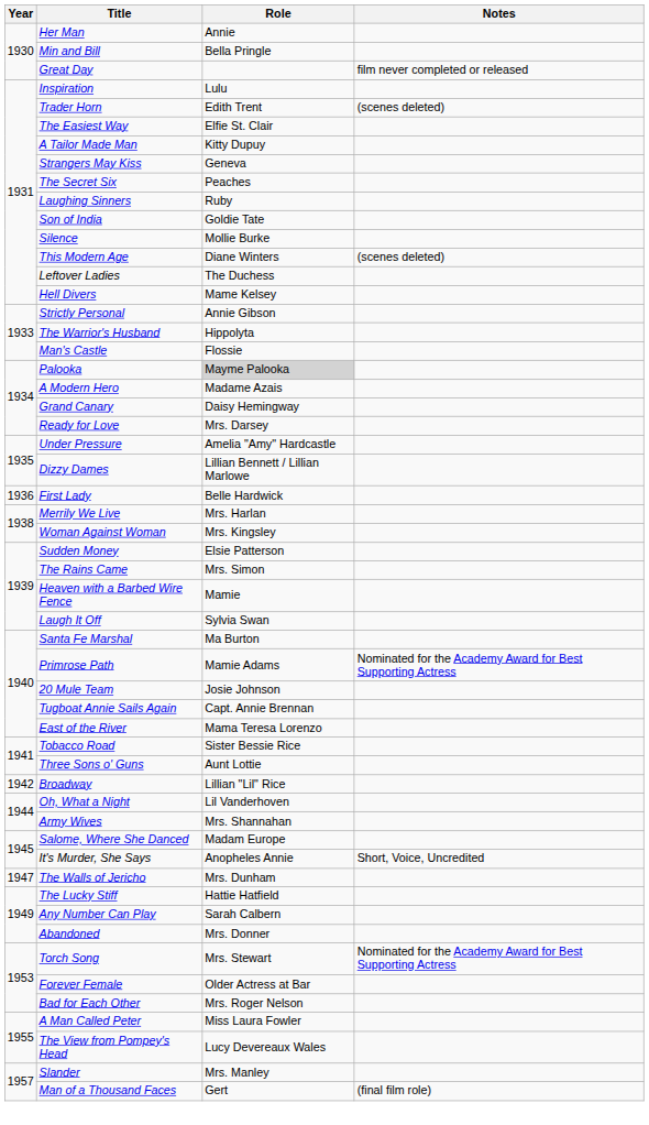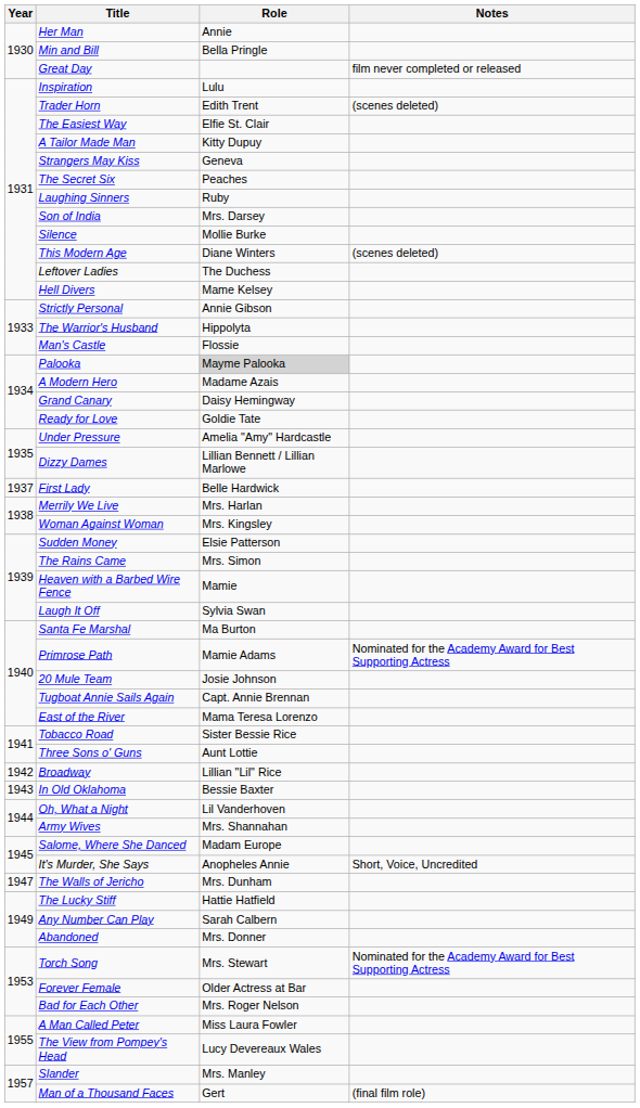 <table class="wikitable sortable">
 <tr>
 <th>Year</th>
 <th>Title</th>
 <th>Role</th>
 <th class="unsortable">Notes</th>
 </tr>
 <tr>
 <td Rowspan=3>1930</td>
 <td><em><a href='#'>Her Man</a></em></td>
 <td>Annie</td>
 <td></td>
 </tr>
 <tr>
 <td><em><a href='#'>Min and Bill</a></em></td>
 <td>Bella Pringle</td>
 <td></td>
 </tr>
 <tr>
 <td><em><a href='#'>Great Day</a></em></td>
 <td></td>
 <td>film never completed or released</td>
 </tr>
 <tr>
 <td Rowspan=12>1931</td>
 <td><em><a href='#'>Inspiration</a></em></td>
 <td>Lulu</td>
 <td></td>
 </tr>
 <tr>
 <td><em><a href='#'>Trader Horn</a></em></td>
 <td>Edith Trent</td>
 <td>(scenes deleted)</td>
 </tr>
 <tr>
 <td><em><a href='#'>The Easiest Way</a></em></td>
 <td>Elfie St. Clair</td>
 <td></td>
 </tr>
 <tr>
 <td><em><a href='#'>A Tailor Made Man</a></em></td>
 <td>Kitty Dupuy</td>
 <td></td>
 </tr>
 <tr>
 <td><em><a href='#'>Strangers May Kiss</a></em></td>
 <td>Geneva</td>
 <td></td>
 </tr>
 <tr>
 <td><em><a href='#'>The Secret Six</a></em></td>
 <td>Peaches</td>
 <td></td>
 </tr>
 <tr>
 <td><em><a href='#'>Laughing Sinners</a></em></td>
 <td>Ruby</td>
 <td></td>
 </tr>
 <tr>
 <td><em><a href='#'>Son of India</a></em></td>
-<td>Goldie Tate</td>
+<td>Mrs. Darsey</td>
 <td></td>
 </tr>
 <tr>
 <td><em><a href='#'>Silence</a></em></td>
 <td>Mollie Burke</td>
 <td></td>
 </tr>
 <tr>
 <td><em><a href='#'>This Modern Age</a></em></td>
 <td>Diane Winters</td>
 <td>(scenes deleted)</td>
 </tr>
 <tr>
 <td><em>Leftover Ladies</em></td>
 <td>The Duchess</td>
 <td></td>
 </tr>
 <tr>
 <td><em><a href='#'>Hell Divers</a></em></td>
 <td>Mame Kelsey</td>
 <td></td>
 </tr>
 <tr>
 <td Rowspan=3>1933</td>
 <td><em><a href='#'>Strictly Personal</a></em></td>
 <td>Annie Gibson</td>
 <td></td>
 </tr>
 <tr>
 <td><em><a href='#'>The Warrior's Husband</a></em></td>
 <td>Hippolyta</td>
 <td></td>
 </tr>
 <tr>
 <td><em><a href='#'>Man's Castle</a></em></td>
 <td>Flossie</td>
 <td></td>
 </tr>
 <tr>
 <td Rowspan=4>1934</td>
 <td><em><a href='#'>Palooka</a></em></td>
 <td style="background: lightgrey;">Mayme Palooka</td>
 <td></td>
 </tr>
 <tr>
 <td><em><a href='#'>A Modern Hero</a></em></td>
 <td>Madame Azais</td>
 <td></td>
 </tr>
 <tr>
 <td><em><a href='#'>Grand Canary</a></em></td>
 <td>Daisy Hemingway</td>
 <td></td>
 </tr>
 <tr>
 <td><em><a href='#'>Ready for Love</a></em></td>
-<td>Mrs. Darsey</td>
+<td>Goldie Tate</td>
 <td></td>
 </tr>
 <tr>
 <td Rowspan=2>1935</td>
 <td><em><a href='#'>Under Pressure</a></em></td>
 <td>Amelia "Amy" Hardcastle</td>
 <td></td>
 </tr>
 <tr>
 <td><em><a href='#'>Dizzy Dames</a></em></td>
 <td>Lillian Bennett / Lillian Marlowe</td>
 <td></td>
 </tr>
 <tr>
-<td>1936</td>
+<td>1937</td>
 <td><em><a href='#'>First Lady</a></em></td>
 <td>Belle Hardwick</td>
 <td></td>
 </tr>
 <tr>
 <td Rowspan=2>1938</td>
 <td><em><a href='#'>Merrily We Live</a></em></td>
 <td>Mrs. Harlan</td>
 <td></td>
 </tr>
 <tr>
 <td><em><a href='#'>Woman Against Woman</a></em></td>
 <td>Mrs. Kingsley</td>
 <td></td>
 </tr>
 <tr>
 <td rowspan=4>1939</td>
 <td><em><a href='#'>Sudden Money</a></em></td>
 <td>Elsie Patterson</td>
 <td></td>
 </tr>
 <tr>
 <td><em><a href='#'>The Rains Came</a></em></td>
 <td>Mrs. Simon</td>
 <td></td>
 </tr>
 <tr>
 <td><em><a href='#'>Heaven with a Barbed Wire Fence</a></em></td>
 <td>Mamie</td>
 <td></td>
 </tr>
 <tr>
 <td><em><a href='#'>Laugh It Off</a></em></td>
 <td>Sylvia Swan</td>
 <td></td>
 </tr>
 <tr>
 <td Rowspan=5>1940</td>
 <td><em><a href='#'>Santa Fe Marshal</a></em></td>
 <td>Ma Burton</td>
 <td></td>
 </tr>
 <tr>
 <td><em><a href='#'>Primrose Path</a></em></td>
 <td>Mamie Adams</td>
 <td>Nominated for the <a href='#'>Academy Award for Best Supporting Actress</a></td>
 </tr>
 <tr>
 <td><em><a href='#'>20 Mule Team</a></em></td>
 <td>Josie Johnson</td>
 <td></td>
 </tr>
 <tr>
 <td><em><a href='#'>Tugboat Annie Sails Again</a></em></td>
 <td>Capt. Annie Brennan</td>
 <td></td>
 </tr>
 <tr>
 <td><em><a href='#'>East of the River</a></em></td>
 <td>Mama Teresa Lorenzo</td>
 <td></td>
 </tr>
 <tr>
 <td Rowspan=2>1941</td>
 <td><em><a href='#'>Tobacco Road</a></em></td>
 <td>Sister Bessie Rice</td>
 <td></td>
 </tr>
 <tr>
 <td><em><a href='#'>Three Sons o' Guns</a></em></td>
 <td>Aunt Lottie</td>
 <td></td>
 </tr>
 <tr>
 <td>1942</td>
 <td><em><a href='#'>Broadway</a></em></td>
 <td>Lillian "Lil" Rice</td>
+<td></td>
+</tr>
+<tr>
+<td>1943</td>
+<td><em><a href='#'>In Old Oklahoma</a></em></td>
+<td>Bessie Baxter</td>
 <td></td>
 </tr>
 <tr>
 <td Rowspan=2>1944</td>
 <td><em><a href='#'>Oh, What a Night</a></em></td>
 <td>Lil Vanderhoven</td>
 <td></td>
 </tr>
 <tr>
 <td><em><a href='#'>Army Wives</a></em></td>
 <td>Mrs. Shannahan</td>
 <td></td>
 </tr>
 <tr>
 <td Rowspan=2>1945</td>
 <td><em><a href='#'>Salome, Where She Danced</a></em></td>
 <td>Madam Europe</td>
 <td></td>
 </tr>
 <tr>
 <td><em>It's Murder, She Says</em></td>
 <td>Anopheles Annie</td>
 <td>Short, Voice, Uncredited</td>
 </tr>
 <tr>
 <td>1947</td>
 <td><em><a href='#'>The Walls of Jericho</a></em></td>
 <td>Mrs. Dunham</td>
 <td></td>
 </tr>
 <tr>
 <td Rowspan=3>1949</td>
 <td><em><a href='#'>The Lucky Stiff</a></em></td>
 <td>Hattie Hatfield</td>
 <td></td>
 </tr>
 <tr>
 <td><em><a href='#'>Any Number Can Play</a></em></td>
 <td>Sarah Calbern</td>
 <td></td>
 </tr>
 <tr>
 <td><em><a href='#'>Abandoned</a></em></td>
 <td>Mrs. Donner</td>
 <td></td>
 </tr>
 <tr>
 <td Rowspan=3>1953</td>
 <td><em><a href='#'>Torch Song</a></em></td>
 <td>Mrs. Stewart</td>
 <td>Nominated for the <a href='#'>Academy Award for Best Supporting Actress</a></td>
 </tr>
 <tr>
 <td><em><a href='#'>Forever Female</a></em></td>
 <td>Older Actress at Bar</td>
 <td></td>
 </tr>
 <tr>
 <td><em><a href='#'>Bad for Each Other</a></em></td>
 <td>Mrs. Roger Nelson</td>
 <td></td>
 </tr>
 <tr>
 <td Rowspan=2>1955</td>
 <td><em><a href='#'>A Man Called Peter</a></em></td>
 <td>Miss Laura Fowler</td>
 <td></td>
 </tr>
 <tr>
 <td><em><a href='#'>The View from Pompey's Head</a></em></td>
 <td>Lucy Devereaux Wales</td>
 <td></td>
 </tr>
 <tr>
 <td Rowspan=2>1957</td>
 <td><em><a href='#'>Slander</a></em></td>
 <td>Mrs. Manley</td>
 <td></td>
 </tr>
 <tr>
 <td><em><a href='#'>Man of a Thousand Faces</a></em></td>
 <td>Gert</td>
 <td>(final film role)</td>
 </tr>
 </table>
